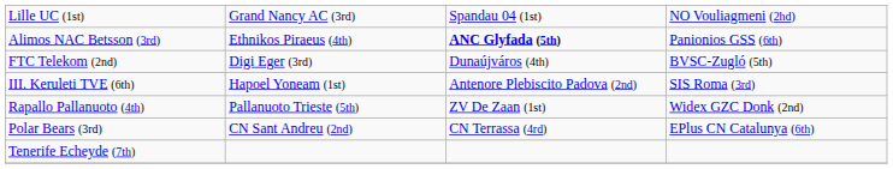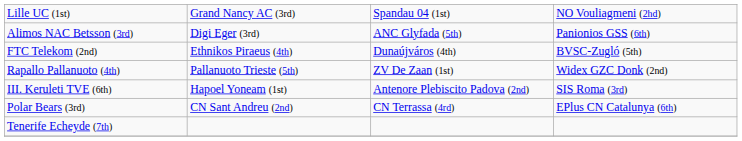 <table class="wikitable">
 <tr>
 <td width=240px> <a href='#'>Lille UC</a> <small>(1st)</small></td>
 <td width=240px> <a href='#'>Grand Nancy AC</a> <small>(3rd)</small></td>
 <td width=240px> <a href='#'>Spandau 04</a> <small>(1st)</small></td>
 <td width=240px> <a href='#'>NO Vouliagmeni</a> <small>(<a href='#'>2hd</a>)</small></td>
 </tr>
 <tr>
 <td> <a href='#'>Alimos NAC Betsson</a> <small>(<a href='#'>3rd</a>)</small></td>
-<td> <a href='#'>Ethnikos Piraeus</a> <small>(<a href='#'>4th</a>)</small></td>
-<td><strong> <a href='#'>ANC Glyfada</a> <small>(<a href='#'>5th</a>)</small></strong></td>
+<td> <a href='#'>Digi Eger</a> <small>(3rd)</small></td>
+<td> <a href='#'>ANC Glyfada</a> <small>(<a href='#'>5th</a>)</small></td>
 <td> <a href='#'>Panionios GSS</a> <small>(<a href='#'>6th</a>)</small></td>
 </tr>
 <tr>
 <td> <a href='#'>FTC Telekom</a> <small>(2nd)</small></td>
-<td> <a href='#'>Digi Eger</a> <small>(3rd)</small></td>
+<td> <a href='#'>Ethnikos Piraeus</a> <small>(<a href='#'>4th</a>)</small></td>
 <td> <a href='#'>Dunaújváros</a> <small>(4th)</small></td>
 <td> <a href='#'>BVSC-Zugló</a> <small>(5th)</small></td>
+</tr>
+<tr>
+<td> <a href='#'>Rapallo Pallanuoto</a> <small>(<a href='#'>4th</a>)</small></td>
+<td> <a href='#'>Pallanuoto Trieste</a> <small>(<a href='#'>5th</a>)</small></td>
+<td> <a href='#'>ZV De Zaan</a> <small>(1st)</small></td>
+<td> <a href='#'>Widex GZC Donk</a> <small>(2nd)</small></td>
 </tr>
 <tr>
 <td> <a href='#'>III. Keruleti TVE</a> <small>(6th)</small></td>
 <td> <a href='#'>Hapoel Yoneam</a> <small>(1st)</small></td>
 <td> <a href='#'>Antenore Plebiscito Padova</a> <small>(<a href='#'>2nd</a>)</small></td>
 <td> <a href='#'>SIS Roma</a> <small>(<a href='#'>3rd</a>)</small></td>
-</tr>
-<tr>
-<td> <a href='#'>Rapallo Pallanuoto</a> <small>(<a href='#'>4th</a>)</small></td>
-<td> <a href='#'>Pallanuoto Trieste</a> <small>(<a href='#'>5th</a>)</small></td>
-<td> <a href='#'>ZV De Zaan</a> <small>(1st)</small></td>
-<td> <a href='#'>Widex GZC Donk</a> <small>(2nd)</small></td>
 </tr>
 <tr>
 <td> <a href='#'>Polar Bears</a> <small>(3rd)</small></td>
 <td> <a href='#'>CN Sant Andreu</a> <small>(<a href='#'>2nd</a>)</small></td>
 <td> <a href='#'>CN Terrassa</a> <small>(<a href='#'>4rd</a>)</small></td>
 <td> <a href='#'>EPlus CN Catalunya</a> <small>(<a href='#'>6th</a>)</small></td>
 </tr>
 <tr>
 <td> <a href='#'>Tenerife Echeyde</a> <small>(<a href='#'>7th</a>)</small></td>
 <td></td>
 <td></td>
 <td></td>
 </tr>
 <tr>
 </tr>
 </table>
